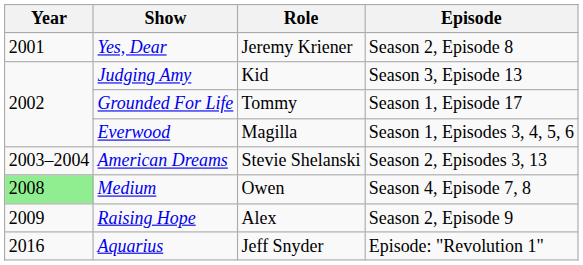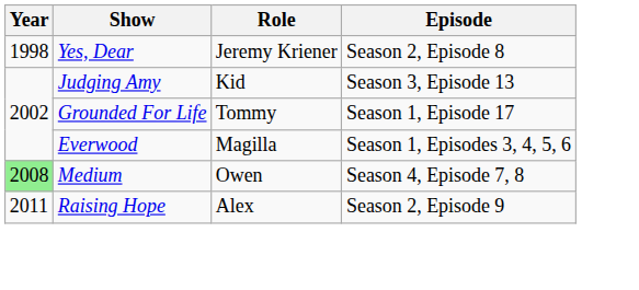 <table class="wikitable">
 <tr>
 <th>Year</th>
 <th>Show</th>
 <th>Role</th>
 <th>Episode</th>
 </tr>
 <tr>
-<td>2001</td>
+<td>1998</td>
 <td><em><a href='#'>Yes, Dear</a></em></td>
 <td>Jeremy Kriener</td>
 <td>Season 2, Episode 8</td>
 </tr>
 <tr>
 <td rowspan=3>2002</td>
 <td><em><a href='#'>Judging Amy</a></em></td>
 <td>Kid</td>
 <td>Season 3, Episode 13</td>
 </tr>
 <tr>
 <td><em><a href='#'>Grounded For Life</a></em></td>
 <td>Tommy</td>
 <td>Season 1, Episode 17</td>
 </tr>
 <tr>
 <td><em><a href='#'>Everwood</a></em></td>
 <td>Magilla</td>
 <td>Season 1, Episodes 3, 4, 5, 6</td>
 </tr>
 <tr>
-<td>2003–2004</td>
-<td><em><a href='#'>American Dreams</a></em></td>
-<td>Stevie Shelanski</td>
-<td>Season 2, Episodes 3, 13</td>
-</tr>
-<tr>
 <td style="background: lightgreen;">2008</td>
 <td><em><a href='#'>Medium</a></em></td>
 <td>Owen</td>
 <td>Season 4, Episode 7, 8</td>
 </tr>
 <tr>
-<td>2009</td>
+<td>2011</td>
 <td><em><a href='#'>Raising Hope</a></em></td>
 <td>Alex</td>
 <td>Season 2, Episode 9</td>
 </tr>
-<tr>
-<td>2016</td>
-<td><em><a href='#'>Aquarius</a></em></td>
-<td>Jeff Snyder</td>
-<td>Episode: "Revolution 1"</td>
-</tr>
 </table>
